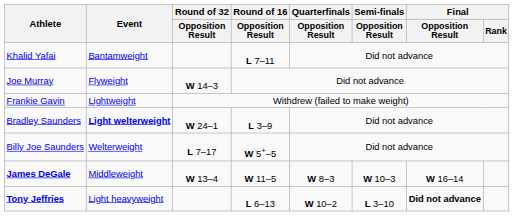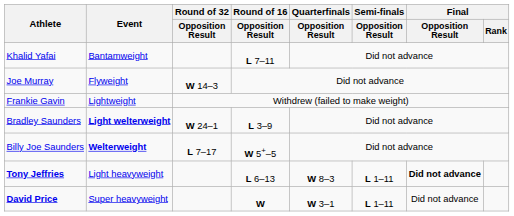 <table class="wikitable" style="font-size:90%">
 <tr>
 <th rowspan="2">Athlete</th>
 <th rowspan="2">Event</th>
 <th>Round of 32</th>
 <th>Round of 16</th>
 <th>Quarterfinals</th>
 <th>Semi-finals</th>
 <th colspan=2>Final</th>
 </tr>
 <tr style="font-size:95%">
 <th>Opposition<br>Result</th>
 <th>Opposition<br>Result</th>
 <th>Opposition<br>Result</th>
 <th>Opposition<br>Result</th>
 <th>Opposition<br>Result</th>
 <th>Rank</th>
 </tr>
 <tr align=center>
 <td align=left><a href='#'>Khalid Yafai</a></td>
 <td align=left><a href='#'>Bantamweight</a></td>
 <td></td>
 <td><br><strong>L</strong> 7–11</td>
 <td colspan=4>Did not advance</td>
 </tr>
 <tr align=center>
 <td align=left><a href='#'>Joe Murray</a></td>
 <td align=left><a href='#'>Flyweight</a></td>
 <td><br><strong>W</strong> 14–3</td>
 <td colspan=5>Did not advance</td>
 </tr>
 <tr align=center>
 <td align=left><a href='#'>Frankie Gavin</a></td>
 <td align=left><a href='#'>Lightweight</a></td>
 <td colspan=6>Withdrew (failed to make weight)</td>
 </tr>
 <tr align=center>
 <td align=left><a href='#'>Bradley Saunders</a></td>
 <td align=left><strong><a href='#'>Light welterweight</a></strong></td>
 <td><br><strong>W</strong> 24–1 </td>
 <td><br><strong>L</strong> 3–9</td>
 <td colspan=4>Did not advance</td>
 </tr>
 <tr align=center>
 <td align=left><a href='#'>Billy Joe Saunders</a></td>
-<td align=left><a href='#'>Welterweight</a></td>
+<td align=left><strong><a href='#'>Welterweight</a></strong></td>
 <td><br><strong>L</strong> 7–17</td>
 <td><br><strong>W</strong> 5<sup>+</sup>–5</td>
 <td colspan=4>Did not advance</td>
-</tr>
-<tr align=center>
-<td align=left><strong><a href='#'>James DeGale</a></strong></td>
-<td align=left><a href='#'>Middleweight</a></td>
-<td><br><strong>W</strong> 13–4</td>
-<td><br><strong>W</strong> 11–5</td>
-<td><br><strong>W</strong> 8–3</td>
-<td><br><strong>W</strong> 10–3</td>
-<td><br><strong>W</strong> 16–14</td>
-<td></td>
 </tr>
 <tr align=center>
 <td align=left><strong><a href='#'>Tony Jeffries</a></strong></td>
 <td align=left><a href='#'>Light heavyweight</a></td>
 <td></td>
 <td><br><strong>L</strong> 6–13</td>
-<td><br><strong>W</strong> 10–2</td>
-<td><br><strong>L</strong> 3–10</td>
+<td><br><strong>W</strong> 8–3</td>
+<td><br><strong>L</strong> 1–11</td>
 <td><strong>Did not advance</strong></td>
 <td></td>
 </tr>
+<tr align=center>
+<td align=left><strong><a href='#'>David Price</a></strong></td>
+<td align=left><a href='#'>Super heavyweight</a></td>
+<td></td>
+<td><br><strong>W</strong> </td>
+<td><br><strong>W</strong> 3–1</td>
+<td><br><strong>L</strong> 1–11</td>
+<td>Did not advance</td>
+<td></td>
+</tr>
 </table>
